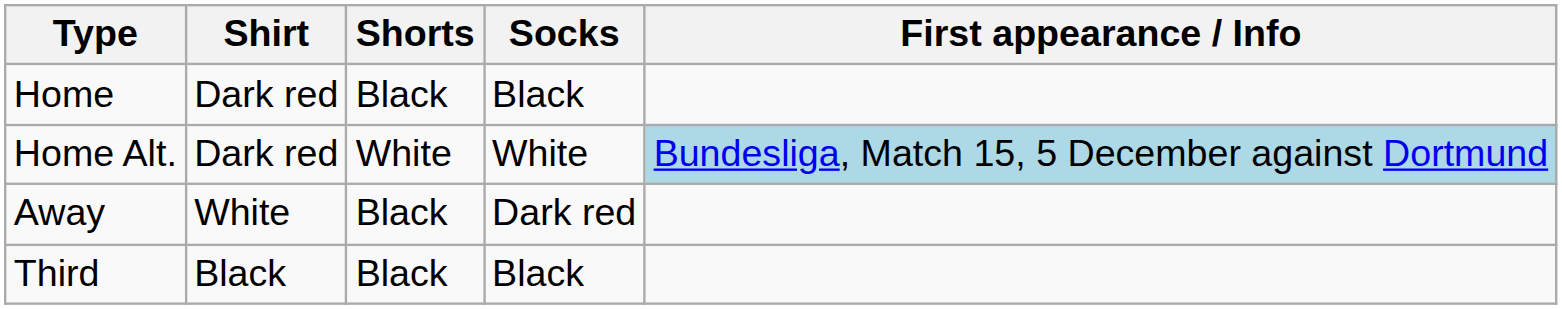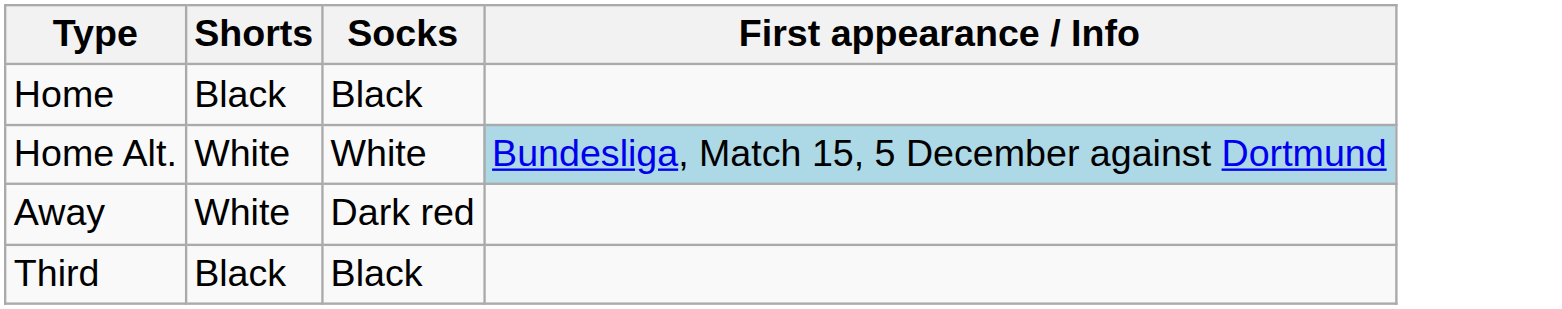 <table class="wikitable">
 <tr>
 <th>Type</th>
-<th>Shirt</th>
 <th>Shorts</th>
 <th>Socks</th>
 <th>First appearance / Info</th>
 </tr>
 <tr>
 <td>Home</td>
-<td>Dark red</td>
 <td>Black</td>
 <td>Black</td>
 <td></td>
 </tr>
 <tr>
 <td>Home Alt.</td>
-<td>Dark red</td>
 <td>White</td>
 <td>White</td>
 <td style="background: lightblue;"><a href='#'>Bundesliga</a>, Match 15, 5 December against <a href='#'>Dortmund</a></td>
 </tr>
 <tr>
 <td>Away</td>
 <td>White</td>
-<td>Black</td>
 <td>Dark red</td>
 <td></td>
 </tr>
 <tr>
 <td>Third</td>
 <td>Black</td>
 <td>Black</td>
-<td>Black</td>
 <td></td>
 </tr>
 </table>
